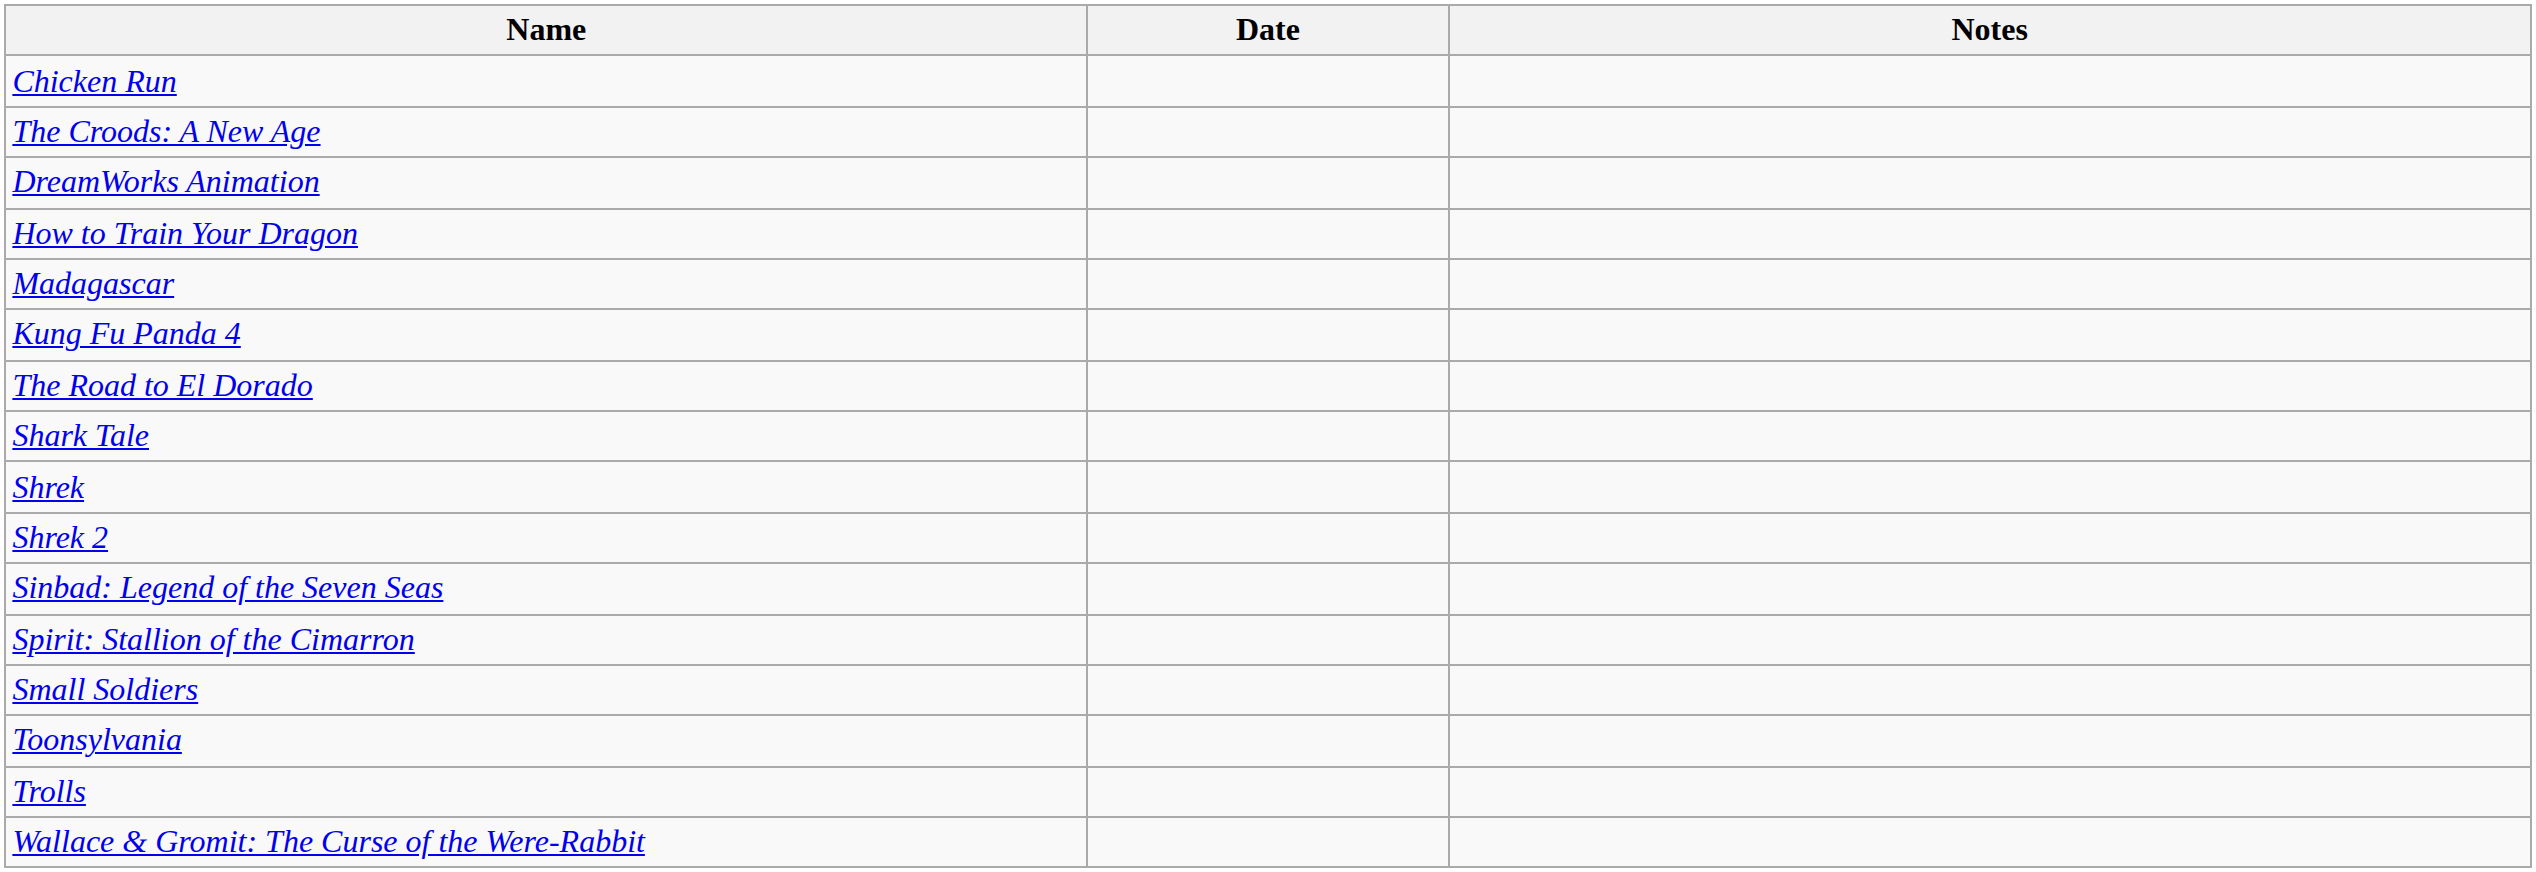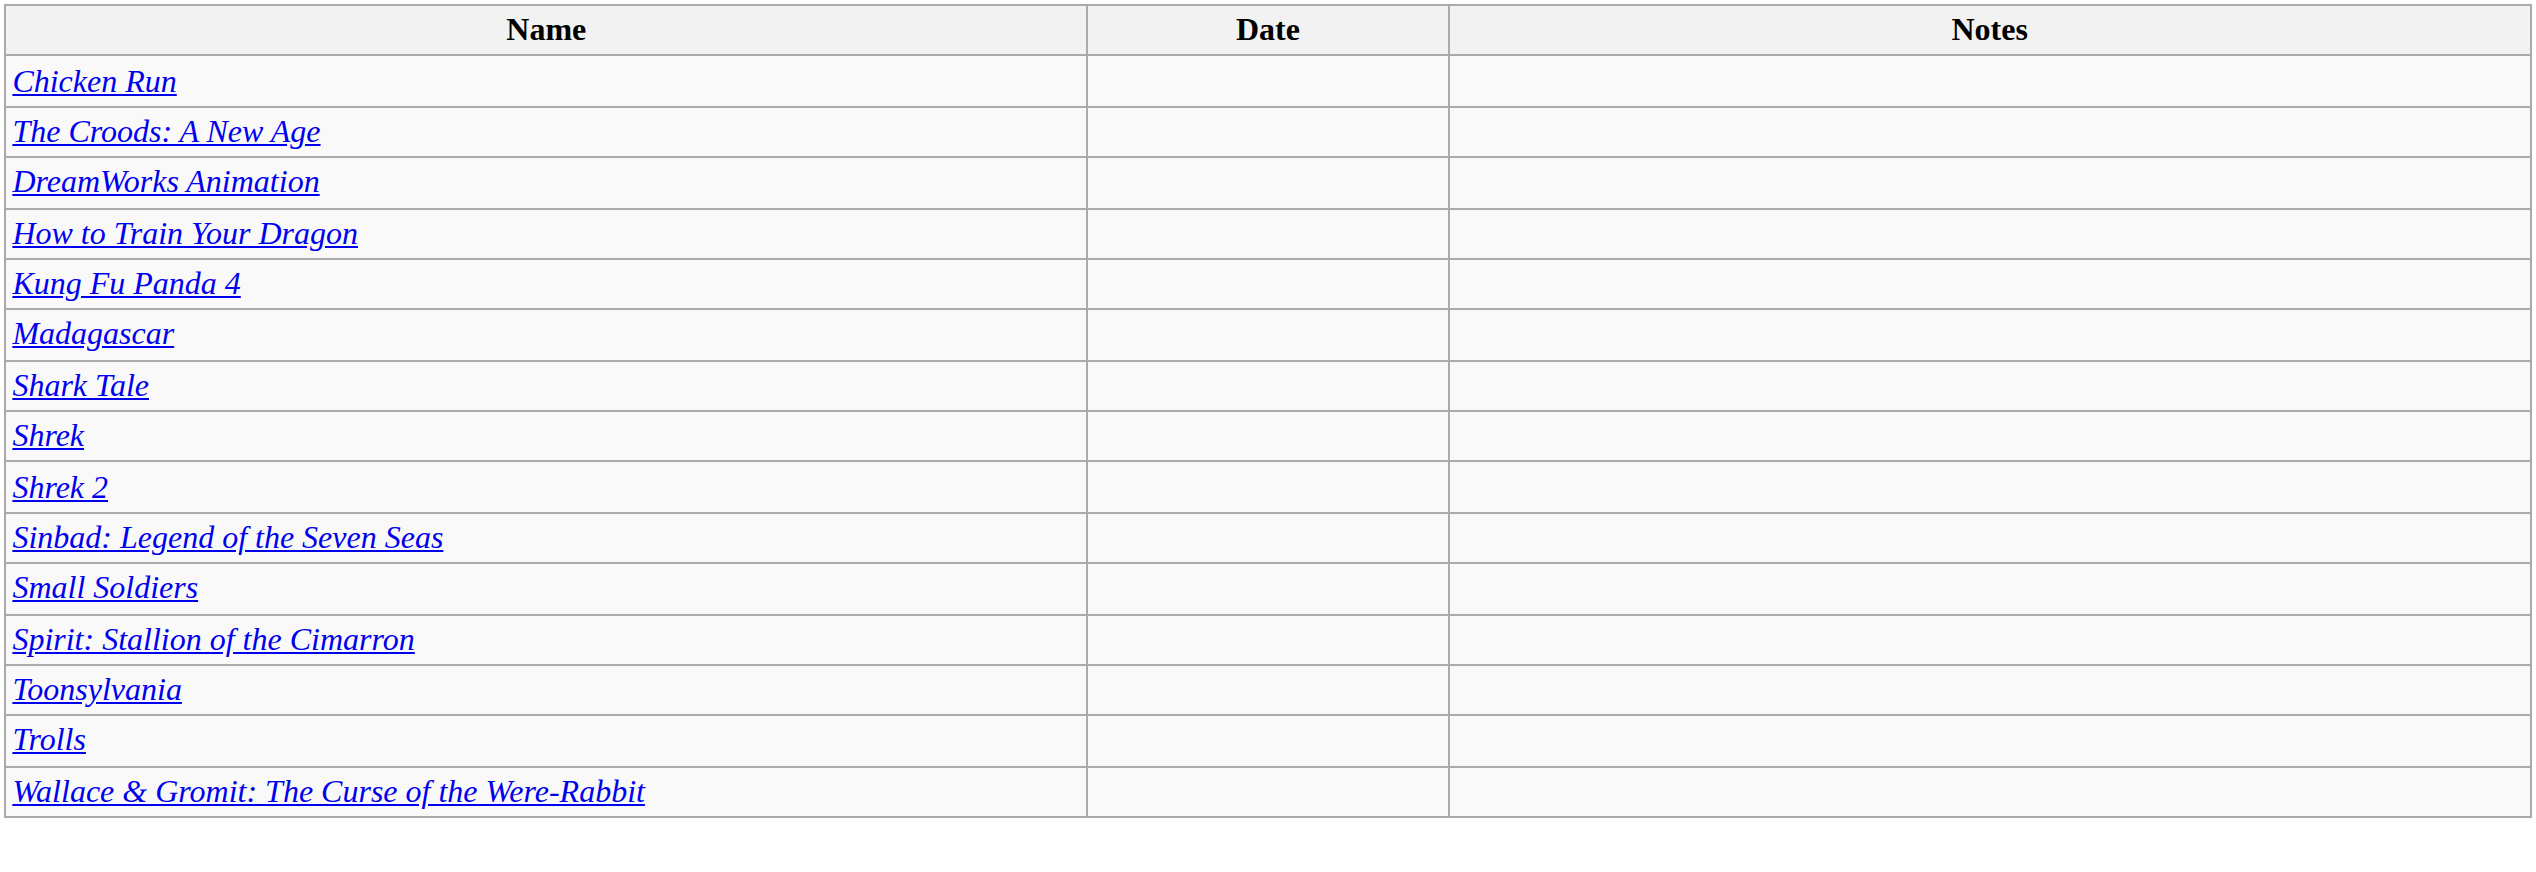 <table class="wikitable sortable" style="margin:left; text-align: left; width: 100%;">
 <tr>
 <th width=30%>Name</th>
 <th width=10%>Date</th>
 <th width=30% class="unsortable">Notes</th>
 </tr>
 <tr>
 <td style="font-style:italic;"><a href='#'>Chicken Run</a></td>
 <td style="text-align:center;"></td>
 <td></td>
 </tr>
 <tr>
 <td style="font-style:italic;"><a href='#'>The Croods: A New Age</a></td>
 <td style="text-align:center;"></td>
 <td></td>
 </tr>
 <tr>
 <td style="font-style:italic;"><a href='#'>DreamWorks Animation</a></td>
 <td style="text-align:center;"></td>
 <td></td>
 </tr>
 <tr>
 <td style="font-style:italic;"><a href='#'>How to Train Your Dragon</a></td>
 <td style="text-align:center;"></td>
 <td></td>
 </tr>
 <tr>
-<td style="font-style:italic;"><a href='#'>Madagascar</a></td>
-<td style="text-align:center;"></td>
-<td></td>
-</tr>
-<tr>
 <td style="font-style:italic;"><a href='#'>Kung Fu Panda 4</a></td>
 <td style="text-align:center;"></td>
 <td></td>
 </tr>
 <tr>
-<td style="font-style:italic;"><a href='#'>The Road to El Dorado</a></td>
+<td style="font-style:italic;"><a href='#'>Madagascar</a></td>
 <td style="text-align:center;"></td>
 <td></td>
 </tr>
 <tr>
 <td style="font-style:italic;"><a href='#'>Shark Tale</a></td>
 <td style="text-align:center;"></td>
 <td></td>
 </tr>
 <tr>
 <td style="font-style:italic;"><a href='#'>Shrek</a></td>
 <td style="text-align:center;"></td>
 <td></td>
 </tr>
 <tr>
 <td style="font-style:italic;"><a href='#'>Shrek 2</a></td>
 <td style="text-align:center;"></td>
 <td></td>
 </tr>
 <tr>
 <td style="font-style:italic;"><a href='#'>Sinbad: Legend of the Seven Seas</a></td>
 <td style="text-align:center;"></td>
 <td></td>
 </tr>
 <tr>
-<td style="font-style:italic;"><a href='#'>Spirit: Stallion of the Cimarron</a></td>
+<td style="font-style:italic;"><a href='#'>Small Soldiers</a></td>
 <td style="text-align:center;"></td>
 <td></td>
 </tr>
 <tr>
-<td style="font-style:italic;"><a href='#'>Small Soldiers</a></td>
+<td style="font-style:italic;"><a href='#'>Spirit: Stallion of the Cimarron</a></td>
 <td style="text-align:center;"></td>
 <td></td>
 </tr>
 <tr>
 <td style="font-style:italic;"><a href='#'>Toonsylvania</a></td>
 <td style="text-align:center;"></td>
 <td></td>
 </tr>
 <tr>
 <td style="font-style:italic;"><a href='#'>Trolls</a></td>
 <td style="text-align:center;"></td>
 <td></td>
 </tr>
 <tr>
 <td style="font-style:italic;"><a href='#'>Wallace & Gromit: The Curse of the Were-Rabbit</a></td>
 <td style="text-align:center;"></td>
 <td></td>
 </tr>
 </table>
